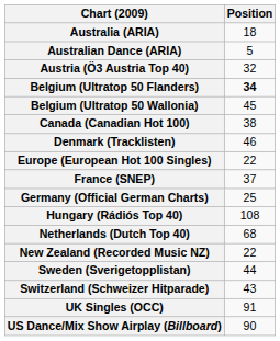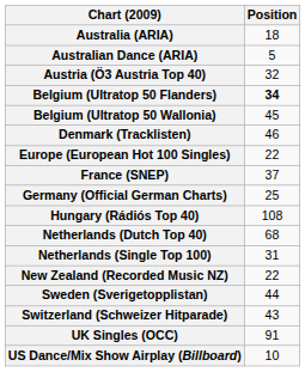 <table class="wikitable plainrowheaders sortable" style="text-align:center">
 <tr>
 <th scope="col">Chart (2009)</th>
 <th scope="col">Position</th>
 </tr>
 <tr>
 <th scope="row">Australia (ARIA)</th>
 <td>18</td>
 </tr>
 <tr>
 <th scope="row">Australian Dance (ARIA)</th>
 <td>5</td>
 </tr>
 <tr>
 <th scope="row">Austria (Ö3 Austria Top 40)</th>
 <td>32</td>
 </tr>
 <tr>
 <th scope="row">Belgium (Ultratop 50 Flanders)</th>
 <td><strong>34</strong></td>
 </tr>
 <tr>
 <th scope="row">Belgium (Ultratop 50 Wallonia)</th>
 <td>45</td>
 </tr>
 <tr>
-<th scope="row">Canada (Canadian Hot 100)</th>
-<td>38</td>
-</tr>
-<tr>
 <th scope="row">Denmark (Tracklisten)</th>
 <td>46</td>
 </tr>
 <tr>
 <th scope="row">Europe (European Hot 100 Singles)</th>
 <td>22</td>
 </tr>
 <tr>
 <th scope="row">France (SNEP)</th>
 <td>37</td>
 </tr>
 <tr>
 <th scope="row">Germany (Official German Charts)</th>
 <td>25</td>
 </tr>
 <tr>
 <th scope="row">Hungary (Rádiós Top 40)</th>
 <td>108</td>
 </tr>
 <tr>
 <th scope="row">Netherlands (Dutch Top 40)</th>
 <td>68</td>
 </tr>
 <tr>
+<th scope="row">Netherlands (Single Top 100)</th>
+<td>31</td>
+</tr>
+<tr>
 <th scope="row">New Zealand (Recorded Music NZ)</th>
 <td>22</td>
 </tr>
 <tr>
 <th scope="row">Sweden (Sverigetopplistan)</th>
 <td>44</td>
 </tr>
 <tr>
 <th scope="row">Switzerland (Schweizer Hitparade)</th>
 <td>43</td>
 </tr>
 <tr>
 <th scope="row">UK Singles (OCC)</th>
 <td>91</td>
 </tr>
 <tr>
 <th scope="row">US Dance/Mix Show Airplay (<em>Billboard</em>)</th>
-<td>90</td>
+<td>10</td>
 </tr>
 </table>
